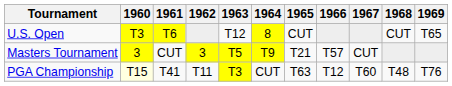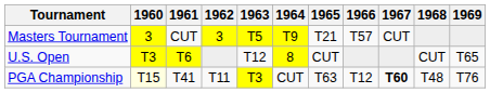 <table class="wikitable" style="font-size:95%;text-align:center;">
 <tr>
 <th>Tournament</th>
 <th>1960</th>
 <th>1961</th>
 <th>1962</th>
 <th>1963</th>
 <th>1964</th>
 <th>1965</th>
 <th>1966</th>
 <th>1967</th>
 <th>1968</th>
 <th>1969</th>
 </tr>
 <tr>
+<td align=left><a href='#'>Masters Tournament</a></td>
+<td style="background:yellow;">3</td>
+<td>CUT</td>
+<td style="background:yellow;">3</td>
+<td style="background:yellow;">T5</td>
+<td style="background:yellow;">T9</td>
+<td>T21</td>
+<td>T57</td>
+<td>CUT</td>
+<td style="background:#eeeeee;"></td>
+<td style="background:#eeeeee;"></td>
+</tr>
+<tr>
 <td align=left><a href='#'>U.S. Open</a></td>
 <td style="background:yellow;">T3</td>
 <td style="background:yellow;">T6</td>
 <td style="background:#eeeeee;"></td>
 <td>T12</td>
 <td style="background:yellow;">8</td>
 <td>CUT</td>
 <td style="background:#eeeeee;"></td>
 <td style="background:#eeeeee;"></td>
 <td>CUT</td>
 <td>T65</td>
 </tr>
 <tr>
-<td align=left><a href='#'>Masters Tournament</a></td>
-<td style="background:yellow;">3</td>
-<td>CUT</td>
-<td style="background:yellow;">3</td>
-<td style="background:yellow;">T5</td>
-<td style="background:yellow;">T9</td>
-<td>T21</td>
-<td>T57</td>
-<td>CUT</td>
-<td style="background:#eeeeee;"></td>
-<td style="background:#eeeeee;"></td>
-</tr>
-<tr>
 <td align=left><a href='#'>PGA Championship</a></td>
 <td style="background: lightyellow;">T15</td>
 <td>T41</td>
 <td>T11</td>
 <td style="background:yellow;">T3</td>
 <td>CUT</td>
 <td>T63</td>
 <td>T12</td>
-<td>T60</td>
+<td><strong>T60</strong></td>
 <td>T48</td>
 <td>T76</td>
 </tr>
 </table>
